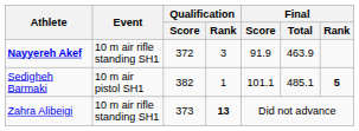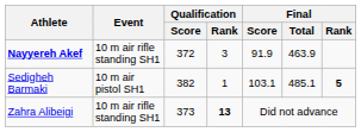 <table class="wikitable" width="75%" style="text-align:center; font-size:90%">
 <tr>
 <th rowspan="2" width="22%">Athlete</th>
 <th rowspan="2" width="18%">Event</th>
 <th colspan="2">Qualification</th>
 <th colspan="3">Final</th>
 </tr>
 <tr>
 <th width="10%">Score</th>
 <th width="5%">Rank</th>
 <th width="10%">Score</th>
 <th width="10%">Total</th>
 <th width="5%">Rank</th>
 </tr>
 <tr>
 <td align="left"><strong><a href='#'>Nayyereh Akef</a></strong></td>
 <td align="left">10 m air rifle standing SH1</td>
 <td>372</td>
 <td>3 <strong></strong></td>
 <td>91.9</td>
 <td>463.9</td>
 <td></td>
 </tr>
 <tr>
 <td align="left"><a href='#'>Sedigheh Barmaki</a></td>
 <td align="left">10 m air pistol SH1</td>
 <td>382</td>
 <td>1 <strong></strong></td>
-<td>101.1</td>
+<td>103.1</td>
 <td>485.1</td>
 <td><strong>5</strong></td>
 </tr>
 <tr>
 <td align="left"><a href='#'>Zahra Alibeigi</a></td>
 <td align="left">10 m air rifle standing SH1</td>
 <td>373</td>
 <td><strong>13</strong></td>
 <td colspan=3 align=center>Did not advance</td>
 </tr>
 </table>
